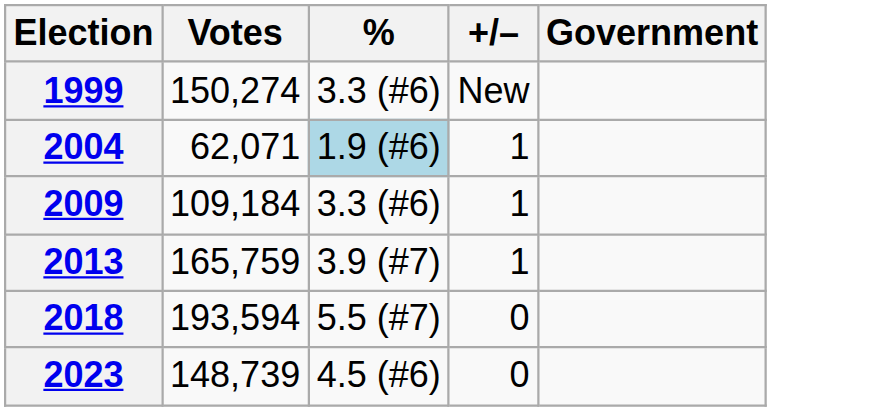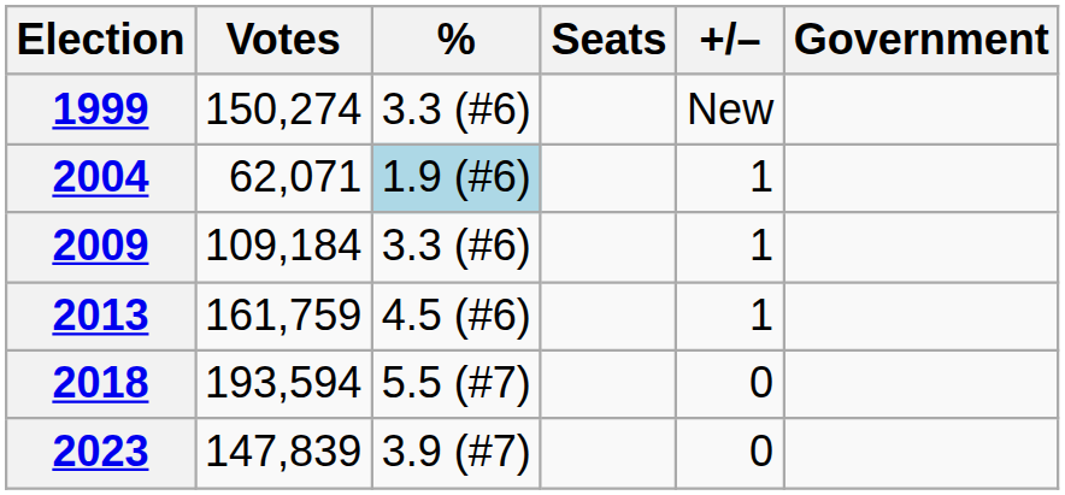 <table class=wikitable style="text-align: right;">
 <tr>
 <th>Election</th>
 <th>Votes</th>
 <th>%</th>
+<th>Seats</th>
 <th>+/–</th>
 <th>Government</th>
 </tr>
 <tr>
 <th><a href='#'>1999</a></th>
 <td>150,274</td>
 <td>3.3 (#6)</td>
+<td></td>
 <td>New</td>
 <td></td>
 </tr>
 <tr>
 <th><a href='#'>2004</a></th>
 <td>62,071</td>
 <td style="background: lightblue;">1.9 (#6)</td>
+<td></td>
 <td> 1</td>
 <td></td>
 </tr>
 <tr>
 <th><a href='#'>2009</a></th>
 <td>109,184</td>
 <td>3.3 (#6)</td>
+<td></td>
 <td> 1</td>
 <td></td>
 </tr>
 <tr>
 <th><a href='#'>2013</a></th>
-<td>165,759</td>
-<td>3.9 (#7)</td>
+<td>161,759</td>
+<td>4.5 (#6)</td>
+<td></td>
 <td> 1</td>
 <td></td>
 </tr>
 <tr>
 <th><a href='#'>2018</a></th>
 <td>193,594</td>
 <td>5.5 (#7)</td>
+<td></td>
 <td> 0</td>
 <td></td>
 </tr>
 <tr>
 <th><a href='#'>2023</a></th>
-<td>148,739</td>
-<td>4.5 (#6)</td>
+<td>147,839</td>
+<td>3.9 (#7)</td>
+<td></td>
 <td> 0</td>
 <td></td>
 </tr>
 </table>
